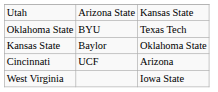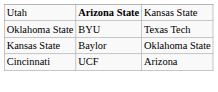 <table class="wikitable">
 <tr>
 </tr>
 <tr>
 <td>Utah</td>
-<td>Arizona State</td>
+<td><strong>Arizona State</strong></td>
 <td>Kansas State</td>
 </tr>
 <tr>
 <td>Oklahoma State</td>
 <td>BYU</td>
 <td>Texas Tech</td>
 </tr>
 <tr>
 <td>Kansas State</td>
 <td>Baylor</td>
 <td>Oklahoma State</td>
 </tr>
 <tr>
 <td>Cincinnati</td>
 <td>UCF</td>
 <td>Arizona</td>
 </tr>
-<tr>
-<td>West Virginia</td>
-<td></td>
-<td>Iowa State</td>
-</tr>
 </table>
